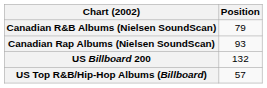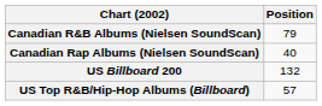 <table class="wikitable sortable plainrowheaders" style="text-align:center">
 <tr>
 <th scope="col">Chart (2002)</th>
 <th scope="col">Position</th>
 </tr>
 <tr>
 <th scope="row">Canadian R&B Albums (Nielsen SoundScan)</th>
 <td>79</td>
 </tr>
 <tr>
 <th scope="row">Canadian Rap Albums (Nielsen SoundScan)</th>
-<td>93</td>
+<td>40</td>
 </tr>
 <tr>
 <th scope="row">US <em>Billboard</em> 200</th>
 <td>132</td>
 </tr>
 <tr>
 <th scope="row">US Top R&B/Hip-Hop Albums (<em>Billboard</em>)</th>
 <td>57</td>
 </tr>
 </table>
